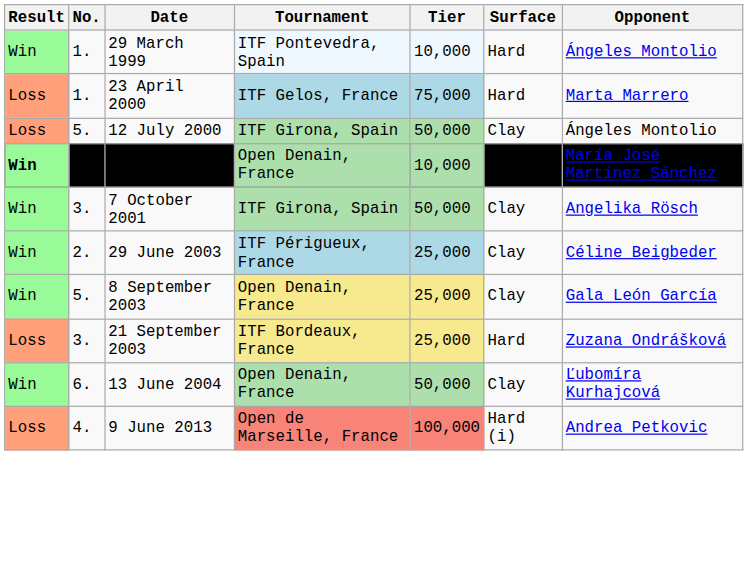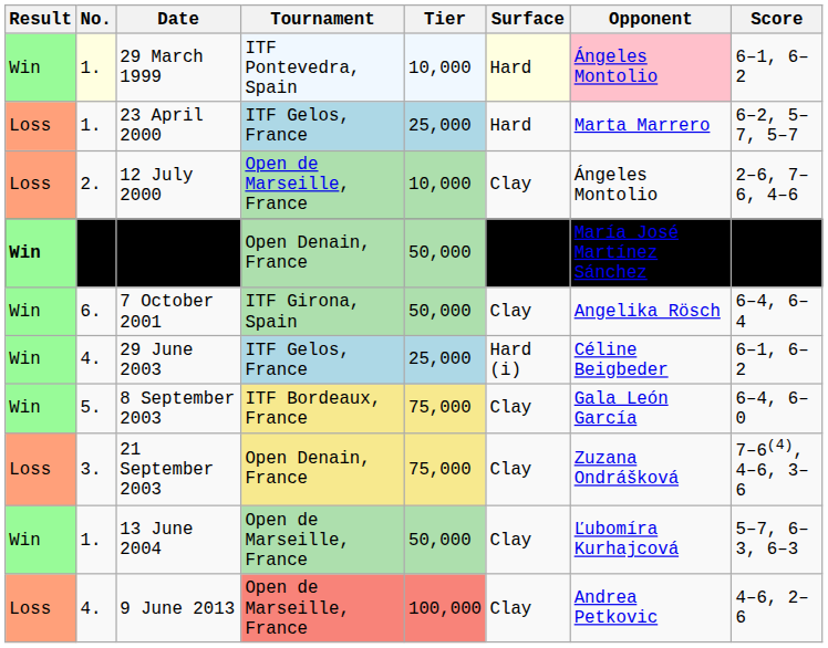 <table class="wikitable sortable">
 <tr>
 <th>Result</th>
 <th class=unsortable>No.</th>
 <th>Date</th>
 <th>Tournament</th>
 <th>Tier</th>
 <th>Surface</th>
 <th>Opponent</th>
+<th class=unsortable>Score</th>
 </tr>
 <tr>
 <td bgcolor="98FB98">Win</td>
-<td>1.</td>
+<td style="background: lightyellow;">1.</td>
 <td>29 March 1999</td>
 <td bgcolor=f0f8ff>ITF Pontevedra, Spain</td>
 <td bgcolor=f0f8ff>10,000</td>
-<td>Hard</td>
-<td> <a href='#'>Ángeles Montolio</a></td>
+<td style="background: lightyellow;">Hard</td>
+<td style="background: pink;"> <a href='#'>Ángeles Montolio</a></td>
+<td>6–1, 6–2</td>
 </tr>
 <tr bgcolor="">
 <td bgcolor="FFA07A">Loss</td>
 <td>1.</td>
 <td>23 April 2000</td>
 <td bgcolor=lightblue>ITF Gelos, France</td>
-<td bgcolor=lightblue>75,000</td>
+<td bgcolor=lightblue>25,000</td>
 <td>Hard</td>
 <td> <a href='#'>Marta Marrero</a></td>
+<td>6–2, 5–7, 5–7</td>
 </tr>
 <tr style="background:  ;">
 <td bgcolor="FFA07A">Loss</td>
-<td>5.</td>
+<td>2.</td>
 <td>12 July 2000</td>
-<td bgcolor=addfad>ITF Girona, Spain</td>
-<td bgcolor=addfad>50,000</td>
+<td bgcolor=addfad><a href='#'>Open de Marseille</a>, France</td>
+<td bgcolor=addfad>10,000</td>
 <td>Clay</td>
 <td> Ángeles Montolio</td>
+<td>2–6, 7–6, 4–6</td>
 </tr>
 <tr bgcolor=" ">
 <td bgcolor="98FB98"><strong>Win</strong></td>
 <td>2.</td>
 <td>4 September 2000</td>
 <td bgcolor=addfad>Open Denain, France</td>
-<td bgcolor=addfad>10,000</td>
+<td bgcolor=addfad>50,000</td>
 <td>Hard (i)</td>
 <td> <a href='#'>María José Martínez Sánchez</a></td>
+<td>2–6, 7–5, 6–0</td>
 </tr>
 <tr style="background:  ;">
 <td bgcolor="98FB98">Win</td>
-<td>3.</td>
+<td>6.</td>
 <td>7 October 2001</td>
 <td bgcolor=addfad>ITF Girona, Spain</td>
 <td bgcolor=addfad>50,000</td>
 <td>Clay</td>
 <td> <a href='#'>Angelika Rösch</a></td>
+<td>6–4, 6–4</td>
 </tr>
 <tr style="background:;">
 <td bgcolor="98FB98">Win</td>
-<td>2.</td>
+<td>4.</td>
 <td>29 June 2003</td>
-<td bgcolor=lightblue>ITF Périgueux, France</td>
+<td bgcolor=lightblue>ITF Gelos, France</td>
 <td bgcolor=lightblue>25,000</td>
-<td>Clay</td>
+<td>Hard (i)</td>
 <td> <a href='#'>Céline Beigbeder</a></td>
+<td>6–1, 6–2</td>
 </tr>
 <tr style="background:f7e98e;">
 <td bgcolor="98FB98">Win</td>
 <td>5.</td>
 <td>8 September 2003</td>
-<td bgcolor=f7e98e>Open Denain, France</td>
-<td bgcolor=f7e98e>25,000</td>
+<td bgcolor=f7e98e>ITF Bordeaux, France</td>
+<td bgcolor=f7e98e>75,000</td>
 <td>Clay</td>
 <td> <a href='#'>Gala León García</a></td>
+<td>6–4, 6–0</td>
 </tr>
 <tr style="background:f7e98e;">
 <td bgcolor="FFA07A">Loss</td>
 <td>3.</td>
 <td>21 September 2003</td>
-<td bgcolor=f7e98e>ITF Bordeaux, France</td>
-<td bgcolor=f7e98e>25,000</td>
-<td>Hard</td>
+<td bgcolor=f7e98e>Open Denain, France</td>
+<td bgcolor=f7e98e>75,000</td>
+<td>Clay</td>
 <td> <a href='#'>Zuzana Ondrášková</a></td>
+<td>7–6<sup>(4)</sup>, 4–6, 3–6</td>
 </tr>
 <tr style="background:  ;">
 <td bgcolor="98FB98">Win</td>
-<td>6.</td>
+<td>1.</td>
 <td>13 June 2004</td>
-<td bgcolor=addfad>Open Denain, France</td>
+<td bgcolor=addfad>Open de Marseille, France</td>
 <td bgcolor=addfad>50,000</td>
 <td>Clay</td>
 <td> <a href='#'>Ľubomíra Kurhajcová</a></td>
+<td>5–7, 6–3, 6–3</td>
 </tr>
 <tr bgcolor=>
 <td bgcolor="FFA07A">Loss</td>
 <td>4.</td>
 <td>9 June 2013</td>
 <td bgcolor=f88379>Open de Marseille, France</td>
 <td bgcolor=f88379>100,000</td>
-<td>Hard (i)</td>
+<td>Clay</td>
 <td> <a href='#'>Andrea Petkovic</a></td>
+<td>4–6, 2–6</td>
 </tr>
 </table>
